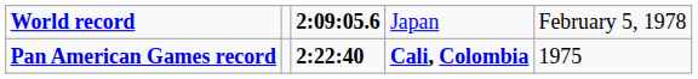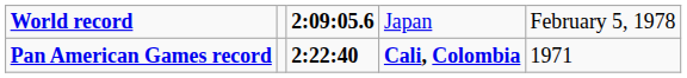 <table class="wikitable">
 <tr>
 <td><strong><a href='#'>World record</a></strong></td>
 <td></td>
 <td><strong>2:09:05.6</strong></td>
 <td><a href='#'>Japan</a></td>
 <td>February 5, 1978</td>
 </tr>
 <tr>
 <td><strong><a href='#'>Pan American Games record</a></strong></td>
 <td></td>
 <td><strong>2:22:40</strong></td>
 <td><strong><a href='#'>Cali</a>, <a href='#'>Colombia</a></strong></td>
-<td>1975</td>
+<td>1971</td>
 </tr>
 </table>
